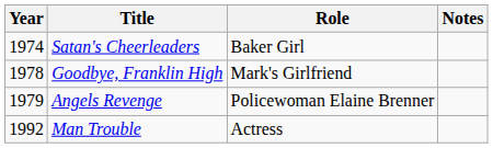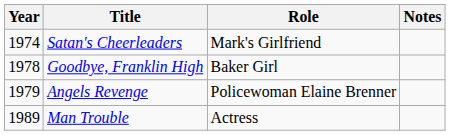 <table class="wikitable">
 <tr>
 <th>Year</th>
 <th>Title</th>
 <th>Role</th>
 <th>Notes</th>
 </tr>
 <tr>
 <td>1974</td>
 <td><em><a href='#'>Satan's Cheerleaders</a></em></td>
-<td>Baker Girl</td>
+<td>Mark's Girlfriend</td>
 <td></td>
 </tr>
 <tr>
 <td>1978</td>
 <td><em><a href='#'>Goodbye, Franklin High</a></em></td>
-<td>Mark's Girlfriend</td>
+<td>Baker Girl</td>
 <td></td>
 </tr>
 <tr>
 <td>1979</td>
 <td><em><a href='#'>Angels Revenge</a></em></td>
 <td>Policewoman Elaine Brenner</td>
 <td></td>
 </tr>
 <tr>
-<td>1992</td>
+<td>1989</td>
 <td><em><a href='#'>Man Trouble</a></em></td>
 <td>Actress</td>
 <td></td>
 </tr>
 </table>
